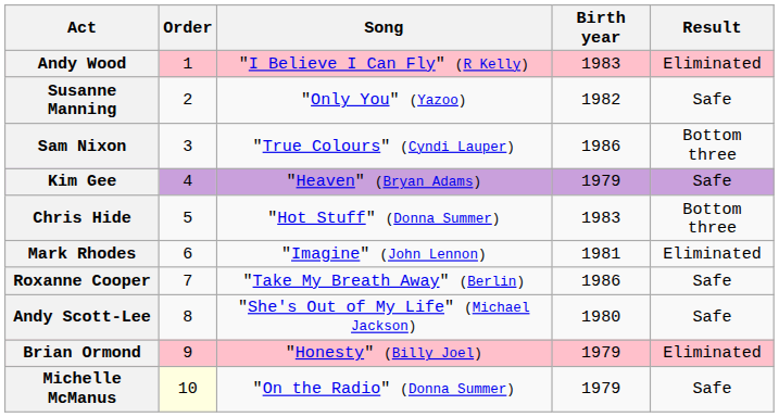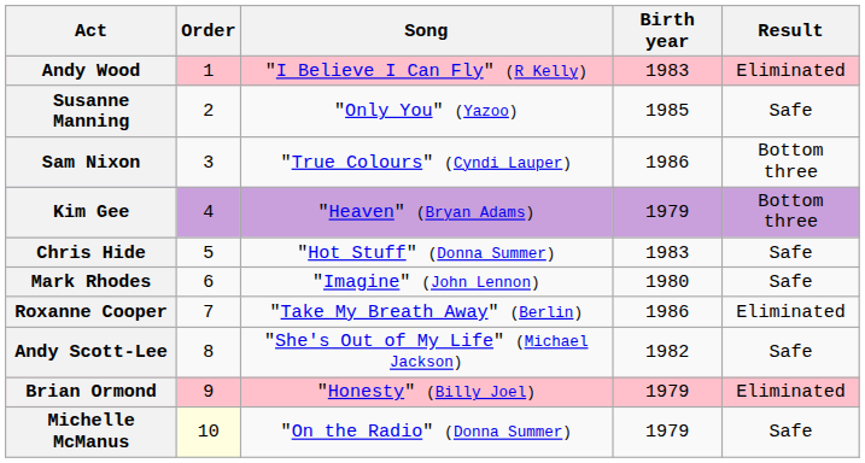 <table class="wikitable plainrowheaders" style="text-align:center;">
 <tr>
 <th scope="col">Act</th>
 <th scope="col">Order</th>
 <th scope="col">Song</th>
 <th scope="col">Birth year</th>
 <th scope="col">Result</th>
 </tr>
 <tr style="background:pink;">
 <th scope="row">Andy Wood</th>
 <td>1</td>
 <td>"<a href='#'>I Believe I Can Fly</a>" <small>(<a href='#'>R Kelly</a>)</small></td>
 <td>1983</td>
 <td>Eliminated</td>
 </tr>
 <tr>
 <th scope="row">Susanne Manning</th>
 <td>2</td>
 <td>"<a href='#'>Only You</a>" <small>(<a href='#'>Yazoo</a>)</small></td>
-<td>1982</td>
+<td>1985</td>
 <td>Safe</td>
 </tr>
 <tr>
 <th scope="row">Sam Nixon</th>
 <td>3</td>
 <td>"<a href='#'>True Colours</a>" <small>(<a href='#'>Cyndi Lauper</a>)</small></td>
 <td>1986</td>
 <td>Bottom three</td>
 </tr>
 <tr style="background:#C9A0DC;">
 <th scope="row">Kim Gee</th>
 <td>4</td>
 <td>"<a href='#'>Heaven</a>" <small>(<a href='#'>Bryan Adams</a>)</small></td>
 <td>1979</td>
-<td>Safe</td>
+<td>Bottom three</td>
 </tr>
 <tr>
 <th scope="row">Chris Hide</th>
 <td>5</td>
 <td>"<a href='#'>Hot Stuff</a>" <small>(<a href='#'>Donna Summer</a>)</small></td>
 <td>1983</td>
-<td>Bottom three</td>
+<td>Safe</td>
 </tr>
 <tr>
 <th scope="row">Mark Rhodes</th>
 <td>6</td>
 <td>"<a href='#'>Imagine</a>" <small>(<a href='#'>John Lennon</a>)</small></td>
-<td>1981</td>
-<td>Eliminated</td>
+<td>1980</td>
+<td>Safe</td>
 </tr>
 <tr>
 <th scope="row">Roxanne Cooper</th>
 <td>7</td>
 <td>"<a href='#'>Take My Breath Away</a>" <small>(<a href='#'>Berlin</a>)</small></td>
 <td>1986</td>
-<td>Safe</td>
+<td>Eliminated</td>
 </tr>
 <tr>
 <th scope="row">Andy Scott-Lee</th>
 <td>8</td>
 <td>"<a href='#'>She's Out of My Life</a>" <small>(<a href='#'>Michael Jackson</a>)</small></td>
-<td>1980</td>
+<td>1982</td>
 <td>Safe</td>
 </tr>
 <tr style="background:pink;">
 <th scope="row">Brian Ormond</th>
 <td>9</td>
 <td>"<a href='#'>Honesty</a>" <small>(<a href='#'>Billy Joel</a>)</small></td>
 <td>1979</td>
 <td>Eliminated</td>
 </tr>
 <tr>
 <th scope="row">Michelle McManus</th>
 <td style="background: lightyellow;">10</td>
 <td>"<a href='#'>On the Radio</a>" <small>(<a href='#'>Donna Summer</a>)</small></td>
 <td>1979</td>
 <td>Safe</td>
 </tr>
 </table>
